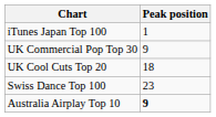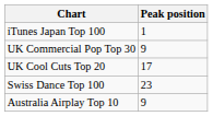 <table class="wikitable sortable" border="1">
 <tr>
 <th>Chart</th>
 <th>Peak position</th>
 </tr>
 <tr>
 <td>iTunes Japan Top 100</td>
 <td>1</td>
 </tr>
 <tr>
 <td>UK Commercial Pop Top 30</td>
 <td>9</td>
 </tr>
 <tr>
 <td>UK Cool Cuts Top 20</td>
-<td>18</td>
+<td>17</td>
 </tr>
 <tr>
 <td>Swiss Dance Top 100</td>
 <td>23</td>
 </tr>
 <tr>
 <td>Australia Airplay Top 10<br></td>
-<td><strong>9</strong></td>
+<td>9</td>
 </tr>
 </table>
